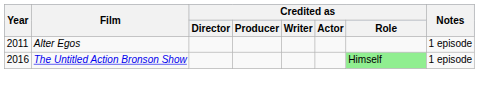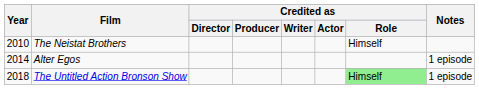 <table class="wikitable">
 <tr style="background:#b0c4de; text-align:center;">
 <th rowspan="2" style="width:33px;">Year</th>
 <th rowspan="2">Film</th>
 <th colspan="5">Credited as</th>
 <th rowspan="2">Notes</th>
 </tr>
 <tr style="background:#b0c4de; text-align:center;">
 <th>Director</th>
 <th>Producer</th>
 <th>Writer</th>
 <th>Actor</th>
 <th style="width:120px">Role</th>
 </tr>
 <tr>
-<td>2011</td>
+<td>2010</td>
+<td><em>The Neistat Brothers</em></td>
+<td></td>
+<td></td>
+<td></td>
+<td></td>
+<td>Himself</td>
+<td></td>
+</tr>
+<tr>
+<td>2014</td>
 <td><em>Alter Egos</em></td>
 <td></td>
 <td></td>
 <td></td>
 <td></td>
 <td></td>
 <td>1 episode</td>
 </tr>
 <tr>
-<td>2016</td>
+<td>2018</td>
 <td><em><a href='#'>The Untitled Action Bronson Show</a></em></td>
 <td></td>
 <td></td>
 <td></td>
 <td></td>
 <td style="background: lightgreen;">Himself</td>
 <td>1 episode</td>
 </tr>
 </table>
